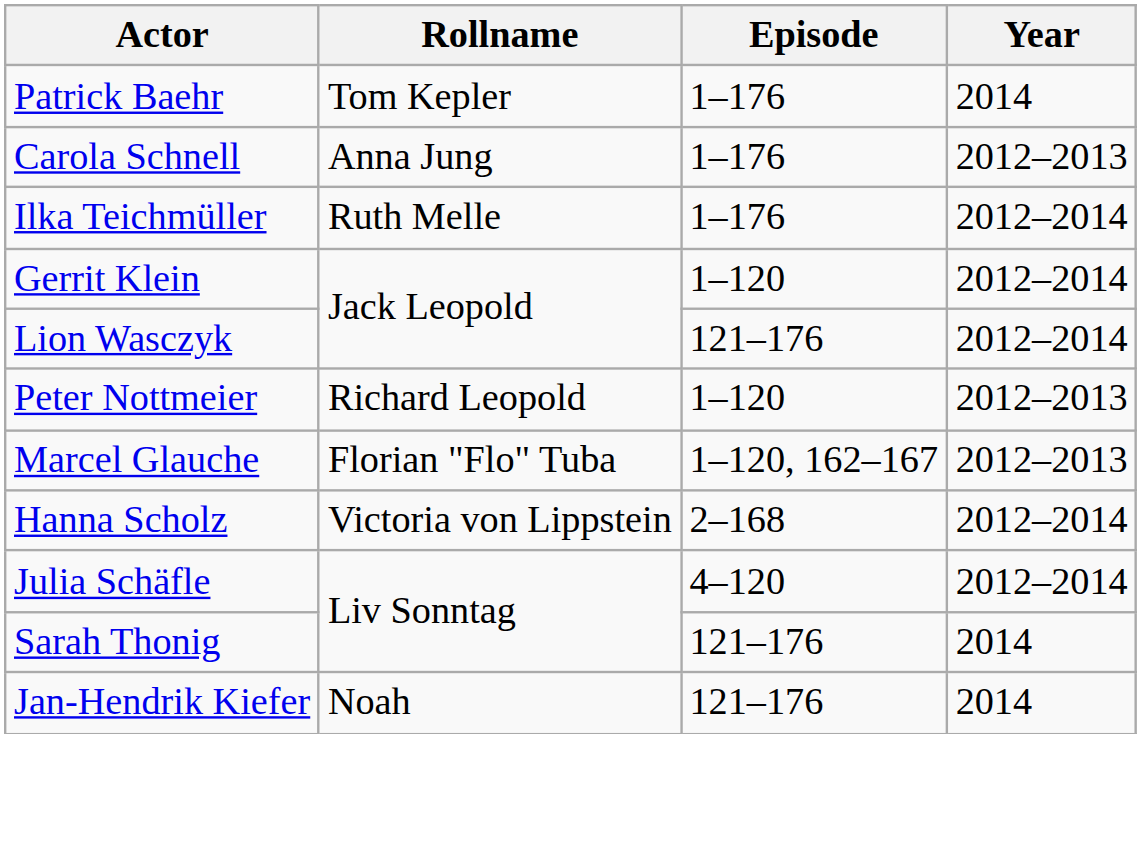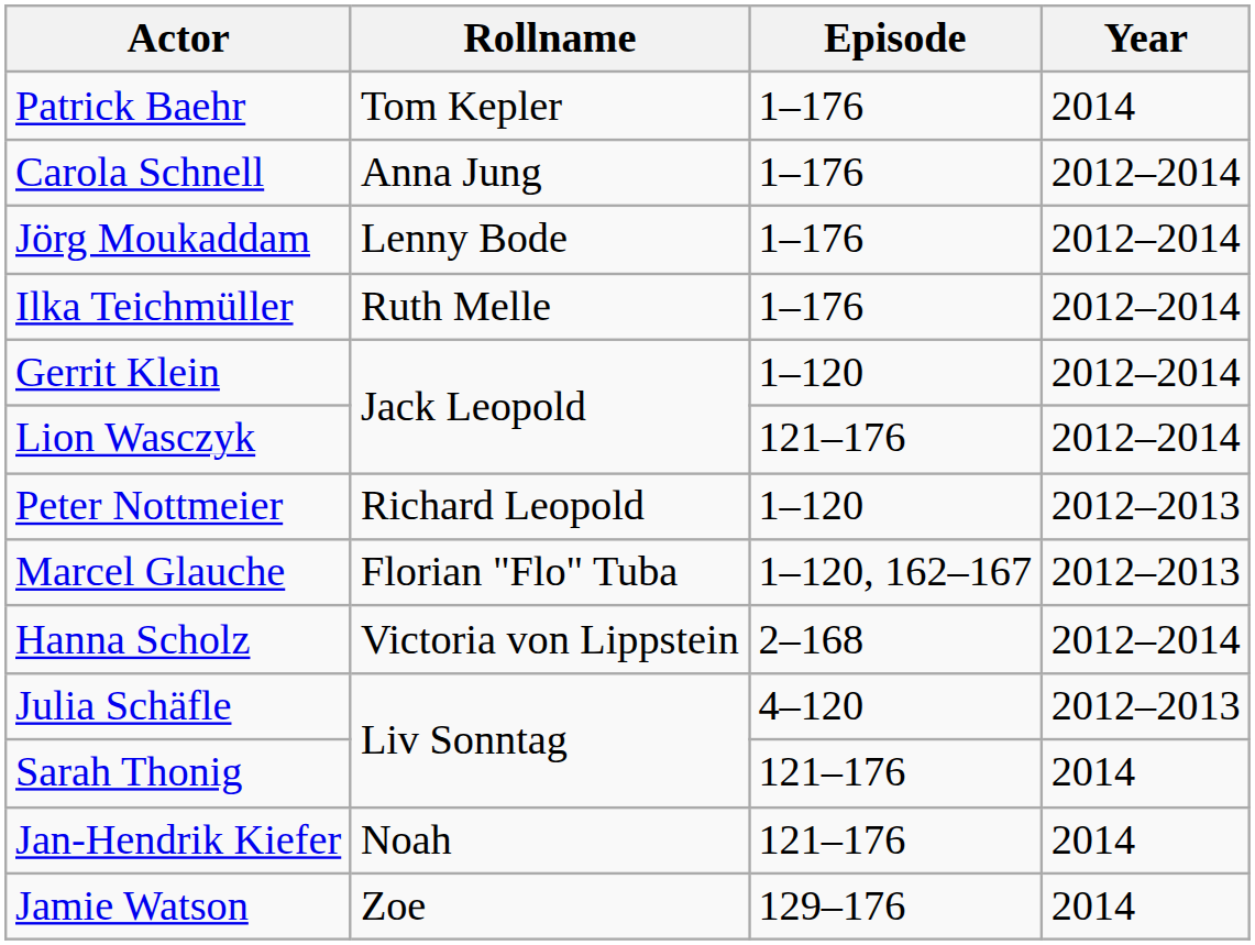 <table class="wikitable">
 <tr>
 <th>Actor</th>
 <th>Rollname</th>
 <th>Episode</th>
 <th>Year</th>
 </tr>
 <tr>
 <td><a href='#'>Patrick Baehr</a></td>
 <td>Tom Kepler</td>
 <td>1–176</td>
 <td>2014</td>
 </tr>
 <tr>
 <td><a href='#'>Carola Schnell</a></td>
 <td>Anna Jung</td>
 <td>1–176</td>
-<td>2012–2013</td>
+<td>2012–2014</td>
+</tr>
+<tr>
+<td><a href='#'>Jörg Moukaddam</a></td>
+<td>Lenny Bode</td>
+<td>1–176</td>
+<td>2012–2014</td>
 </tr>
 <tr>
 <td><a href='#'>Ilka Teichmüller</a></td>
 <td>Ruth Melle</td>
 <td>1–176</td>
 <td>2012–2014</td>
 </tr>
 <tr>
 <td><a href='#'>Gerrit Klein</a></td>
 <td rowspan="2">Jack Leopold</td>
 <td>1–120</td>
 <td>2012–2014</td>
 </tr>
 <tr>
 <td><a href='#'>Lion Wasczyk</a></td>
 <td>121–176</td>
 <td>2012–2014</td>
 </tr>
 <tr>
 <td><a href='#'>Peter Nottmeier</a></td>
 <td>Richard Leopold</td>
 <td>1–120</td>
 <td>2012–2013</td>
 </tr>
 <tr>
 <td><a href='#'>Marcel Glauche</a></td>
 <td>Florian "Flo" Tuba</td>
 <td>1–120, 162–167</td>
 <td>2012–2013</td>
 </tr>
 <tr>
 <td><a href='#'>Hanna Scholz</a></td>
 <td>Victoria von Lippstein</td>
 <td>2–168</td>
 <td>2012–2014</td>
 </tr>
 <tr>
 <td><a href='#'>Julia Schäfle</a></td>
 <td rowspan="2">Liv Sonntag</td>
 <td>4–120</td>
-<td>2012–2014</td>
+<td>2012–2013</td>
 </tr>
 <tr>
 <td><a href='#'>Sarah Thonig</a></td>
 <td>121–176</td>
 <td>2014</td>
 </tr>
 <tr>
 <td><a href='#'>Jan-Hendrik Kiefer</a></td>
 <td>Noah</td>
 <td>121–176</td>
 <td>2014</td>
 </tr>
+<tr>
+<td><a href='#'>Jamie Watson</a></td>
+<td>Zoe</td>
+<td>129–176</td>
+<td>2014</td>
+</tr>
 </table>
